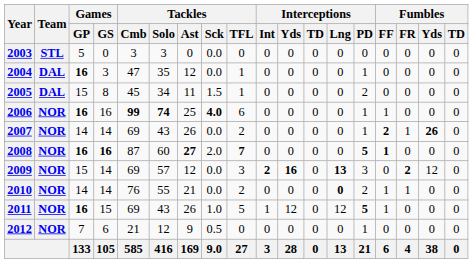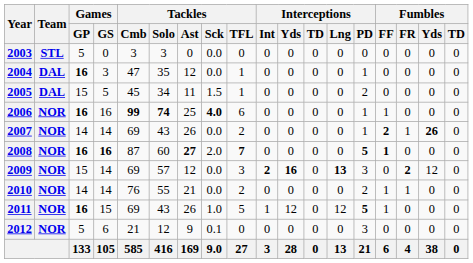 <table class="wikitable" style="text-align:center">
 <tr>
 <th rowspan="2">Year</th>
 <th rowspan="2">Team</th>
 <th colspan="2">Games</th>
 <th colspan="5">Tackles</th>
 <th colspan="5">Interceptions</th>
 <th colspan="4">Fumbles</th>
 </tr>
 <tr>
 <th>GP</th>
 <th>GS</th>
 <th>Cmb</th>
 <th>Solo</th>
 <th>Ast</th>
 <th>Sck</th>
 <th>TFL</th>
 <th>Int</th>
 <th>Yds</th>
 <th>TD</th>
 <th>Lng</th>
 <th>PD</th>
 <th>FF</th>
 <th>FR</th>
 <th>Yds</th>
 <th>TD</th>
 </tr>
 <tr>
 <th><a href='#'>2003</a></th>
 <th><a href='#'>STL</a></th>
 <td>5</td>
 <td>0</td>
 <td>3</td>
 <td>3</td>
 <td>0</td>
 <td>0.0</td>
 <td>0</td>
 <td>0</td>
 <td>0</td>
 <td>0</td>
 <td>0</td>
 <td>0</td>
 <td>0</td>
 <td>0</td>
 <td>0</td>
 <td>0</td>
 </tr>
 <tr>
 <th><a href='#'>2004</a></th>
 <th><a href='#'>DAL</a></th>
 <td><strong>16</strong></td>
 <td>3</td>
 <td>47</td>
 <td>35</td>
 <td>12</td>
 <td>0.0</td>
 <td>1</td>
 <td>0</td>
 <td>0</td>
 <td>0</td>
 <td>0</td>
 <td>1</td>
 <td>0</td>
 <td>0</td>
 <td>0</td>
 <td>0</td>
 </tr>
 <tr>
 <th><a href='#'>2005</a></th>
 <th><a href='#'>DAL</a></th>
 <td>15</td>
-<td>8</td>
+<td>5</td>
 <td>45</td>
 <td>34</td>
 <td>11</td>
 <td>1.5</td>
 <td>1</td>
 <td>0</td>
 <td>0</td>
 <td>0</td>
 <td>0</td>
 <td>2</td>
 <td>0</td>
 <td>0</td>
 <td>0</td>
 <td>0</td>
 </tr>
 <tr>
 <th><a href='#'>2006</a></th>
 <th><a href='#'>NOR</a></th>
 <td><strong>16</strong></td>
 <td>16</td>
 <td><strong>99</strong></td>
 <td><strong>74</strong></td>
 <td>25</td>
 <td><strong>4.0</strong></td>
 <td>6</td>
 <td>0</td>
 <td>0</td>
 <td>0</td>
 <td>0</td>
 <td>1</td>
 <td>1</td>
 <td>0</td>
 <td>0</td>
 <td>0</td>
 </tr>
 <tr>
 <th><a href='#'>2007</a></th>
 <th><a href='#'>NOR</a></th>
 <td>14</td>
 <td>14</td>
 <td>69</td>
 <td>43</td>
 <td>26</td>
 <td>0.0</td>
 <td>2</td>
 <td>0</td>
 <td>0</td>
 <td>0</td>
 <td>0</td>
 <td>1</td>
 <td><strong>2</strong></td>
 <td>1</td>
 <td><strong>26</strong></td>
 <td>0</td>
 </tr>
 <tr>
 <th><a href='#'>2008</a></th>
 <th><a href='#'>NOR</a></th>
 <td><strong>16</strong></td>
 <td><strong>16</strong></td>
 <td>87</td>
 <td>60</td>
 <td><strong>27</strong></td>
 <td>2.0</td>
 <td><strong>7</strong></td>
 <td>0</td>
 <td>0</td>
 <td>0</td>
 <td>0</td>
 <td><strong>5</strong></td>
 <td><strong>1</strong></td>
 <td>0</td>
 <td>0</td>
 <td>0</td>
 </tr>
 <tr>
 <th><a href='#'>2009</a></th>
 <th><a href='#'>NOR</a></th>
 <td>15</td>
 <td>14</td>
 <td>69</td>
 <td>57</td>
 <td>12</td>
 <td>0.0</td>
 <td>3</td>
 <td><strong>2</strong></td>
 <td><strong>16</strong></td>
 <td>0</td>
 <td><strong>13</strong></td>
 <td>3</td>
 <td>0</td>
 <td><strong>2</strong></td>
 <td>12</td>
 <td>0</td>
 </tr>
 <tr>
 <th><a href='#'>2010</a></th>
 <th><a href='#'>NOR</a></th>
 <td>14</td>
 <td>14</td>
 <td>76</td>
 <td>55</td>
 <td>21</td>
 <td>0.0</td>
 <td>2</td>
 <td>0</td>
 <td>0</td>
 <td>0</td>
-<td><strong>0</strong></td>
+<td>0</td>
 <td>2</td>
 <td>1</td>
 <td>1</td>
 <td>0</td>
 <td>0</td>
 </tr>
 <tr>
 <th><a href='#'>2011</a></th>
 <th><a href='#'>NOR</a></th>
 <td><strong>16</strong></td>
 <td>15</td>
 <td>69</td>
 <td>43</td>
 <td>26</td>
 <td>1.0</td>
 <td>5</td>
 <td>1</td>
 <td>12</td>
 <td>0</td>
 <td>12</td>
 <td><strong>5</strong></td>
 <td>1</td>
 <td>0</td>
 <td>0</td>
 <td>0</td>
 </tr>
 <tr>
 <th><a href='#'>2012</a></th>
 <th><a href='#'>NOR</a></th>
-<td>7</td>
+<td>5</td>
 <td>6</td>
 <td>21</td>
 <td>12</td>
 <td>9</td>
-<td>0.5</td>
+<td>0.1</td>
 <td>0</td>
 <td>0</td>
 <td>0</td>
 <td>0</td>
 <td>0</td>
-<td>1</td>
+<td>3</td>
 <td>0</td>
 <td>0</td>
 <td>0</td>
 <td>0</td>
 </tr>
 <tr>
 <th colspan="2"></th>
 <th>133</th>
 <th>105</th>
 <th>585</th>
 <th>416</th>
 <th>169</th>
 <th>9.0</th>
 <th>27</th>
 <th>3</th>
 <th>28</th>
 <th>0</th>
 <th>13</th>
 <th>21</th>
 <th>6</th>
 <th>4</th>
 <th>38</th>
 <th>0</th>
 </tr>
 </table>
